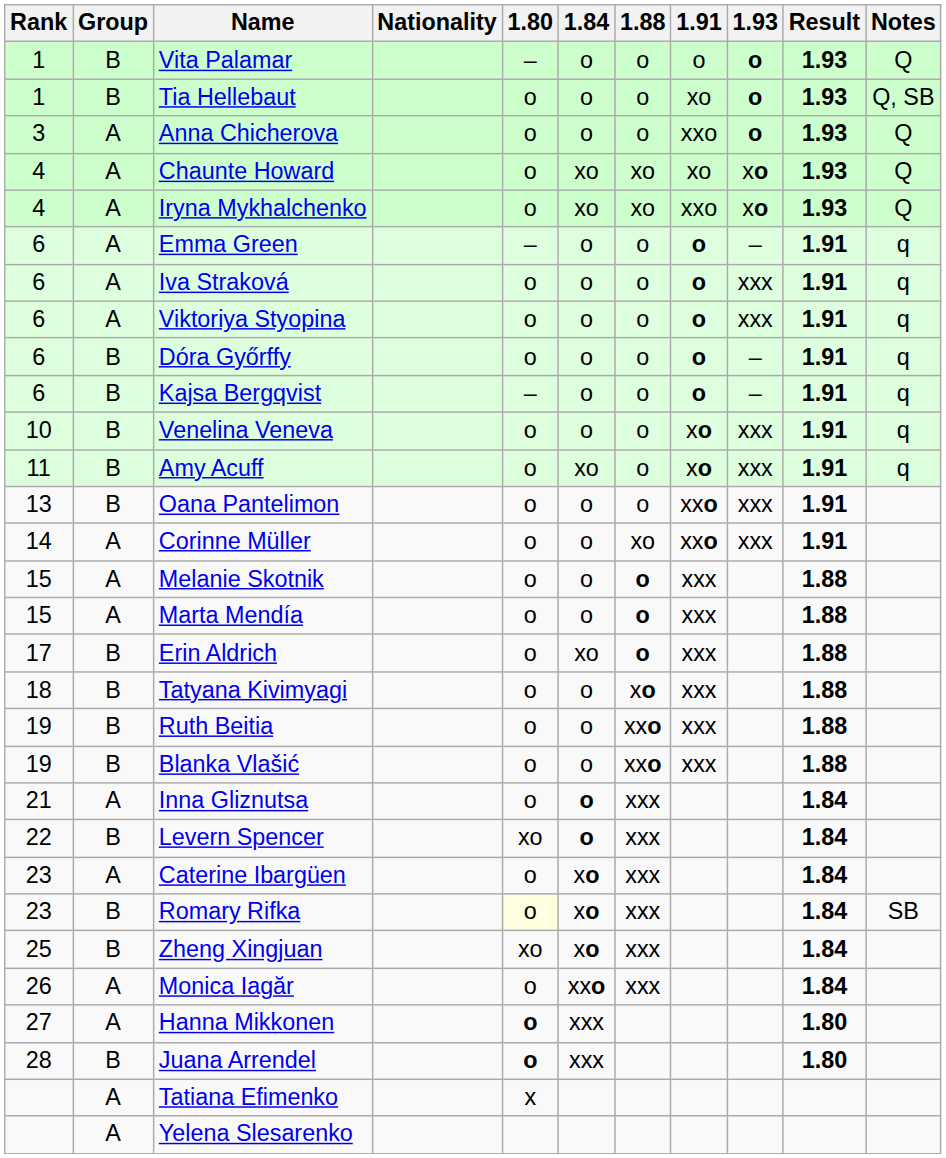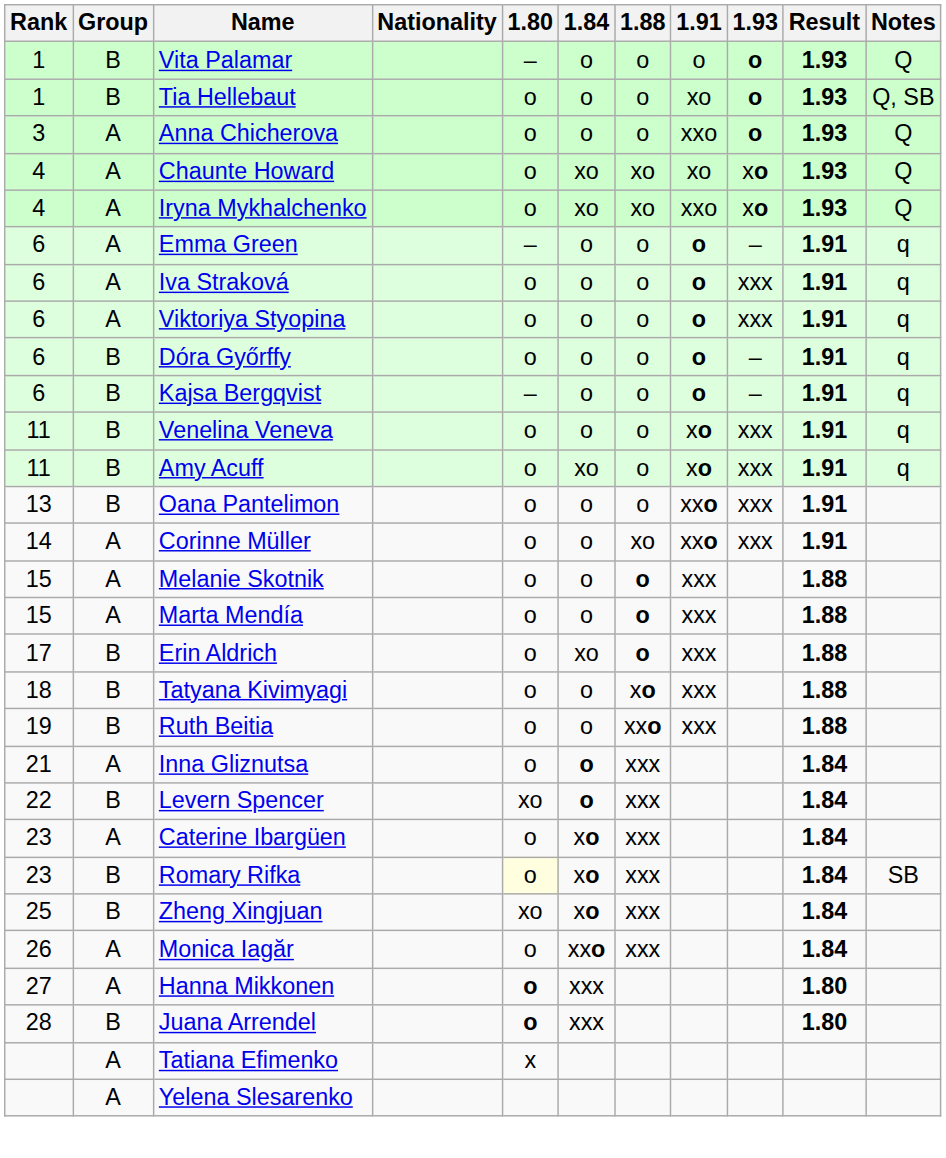 <table class="wikitable sortable" style="text-align:center">
 <tr>
 <th>Rank</th>
 <th>Group</th>
 <th>Name</th>
 <th>Nationality</th>
 <th>1.80</th>
 <th>1.84</th>
 <th>1.88</th>
 <th>1.91</th>
 <th>1.93</th>
 <th>Result</th>
 <th>Notes</th>
 </tr>
 <tr bgcolor=ccffcc>
 <td>1</td>
 <td>B</td>
 <td align=left><a href='#'>Vita Palamar</a></td>
 <td align=left></td>
 <td>–</td>
 <td>o</td>
 <td>o</td>
 <td>o</td>
 <td><strong>o</strong></td>
 <td><strong>1.93</strong></td>
 <td>Q</td>
 </tr>
 <tr bgcolor=ccffcc>
 <td>1</td>
 <td>B</td>
 <td align=left><a href='#'>Tia Hellebaut</a></td>
 <td align=left></td>
 <td>o</td>
 <td>o</td>
 <td>o</td>
 <td>xo</td>
 <td><strong>o</strong></td>
 <td><strong>1.93</strong></td>
 <td>Q, SB</td>
 </tr>
 <tr bgcolor=ccffcc>
 <td>3</td>
 <td>A</td>
 <td align=left><a href='#'>Anna Chicherova</a></td>
 <td align=left></td>
 <td>o</td>
 <td>o</td>
 <td>o</td>
 <td>xxo</td>
 <td><strong>o</strong></td>
 <td><strong>1.93</strong></td>
 <td>Q</td>
 </tr>
 <tr bgcolor=ccffcc>
 <td>4</td>
 <td>A</td>
 <td align=left><a href='#'>Chaunte Howard</a></td>
 <td align=left></td>
 <td>o</td>
 <td>xo</td>
 <td>xo</td>
 <td>xo</td>
 <td>x<strong>o</strong></td>
 <td><strong>1.93</strong></td>
 <td>Q</td>
 </tr>
 <tr bgcolor=ccffcc>
 <td>4</td>
 <td>A</td>
 <td align=left><a href='#'>Iryna Mykhalchenko</a></td>
 <td align=left></td>
 <td>o</td>
 <td>xo</td>
 <td>xo</td>
 <td>xxo</td>
 <td>x<strong>o</strong></td>
 <td><strong>1.93</strong></td>
 <td>Q</td>
 </tr>
 <tr bgcolor=ddffdd>
 <td>6</td>
 <td>A</td>
 <td align=left><a href='#'>Emma Green</a></td>
 <td align=left></td>
 <td>–</td>
 <td>o</td>
 <td>o</td>
 <td><strong>o</strong></td>
 <td>–</td>
 <td><strong>1.91</strong></td>
 <td>q</td>
 </tr>
 <tr bgcolor=ddffdd>
 <td>6</td>
 <td>A</td>
 <td align=left><a href='#'>Iva Straková</a></td>
 <td align=left></td>
 <td>o</td>
 <td>o</td>
 <td>o</td>
 <td><strong>o</strong></td>
 <td>xxx</td>
 <td><strong>1.91</strong></td>
 <td>q</td>
 </tr>
 <tr bgcolor=ddffdd>
 <td>6</td>
 <td>A</td>
 <td align=left><a href='#'>Viktoriya Styopina</a></td>
 <td align=left></td>
 <td>o</td>
 <td>o</td>
 <td>o</td>
 <td><strong>o</strong></td>
 <td>xxx</td>
 <td><strong>1.91</strong></td>
 <td>q</td>
 </tr>
 <tr bgcolor=ddffdd>
 <td>6</td>
 <td>B</td>
 <td align=left><a href='#'>Dóra Győrffy</a></td>
 <td align=left></td>
 <td>o</td>
 <td>o</td>
 <td>o</td>
 <td><strong>o</strong></td>
 <td>–</td>
 <td><strong>1.91</strong></td>
 <td>q</td>
 </tr>
 <tr bgcolor=ddffdd>
 <td>6</td>
 <td>B</td>
 <td align=left><a href='#'>Kajsa Bergqvist</a></td>
 <td align=left></td>
 <td>–</td>
 <td>o</td>
 <td>o</td>
 <td><strong>o</strong></td>
 <td>–</td>
 <td><strong>1.91</strong></td>
 <td>q</td>
 </tr>
 <tr bgcolor=ddffdd>
-<td>10</td>
+<td>11</td>
 <td>B</td>
 <td align=left><a href='#'>Venelina Veneva</a></td>
 <td align=left></td>
 <td>o</td>
 <td>o</td>
 <td>o</td>
 <td>x<strong>o</strong></td>
 <td>xxx</td>
 <td><strong>1.91</strong></td>
 <td>q</td>
 </tr>
 <tr bgcolor=ddffdd>
 <td>11</td>
 <td>B</td>
 <td align=left><a href='#'>Amy Acuff</a></td>
 <td align=left></td>
 <td>o</td>
 <td>xo</td>
 <td>o</td>
 <td>x<strong>o</strong></td>
 <td>xxx</td>
 <td><strong>1.91</strong></td>
 <td>q</td>
 </tr>
 <tr>
 <td>13</td>
 <td>B</td>
 <td align=left><a href='#'>Oana Pantelimon</a></td>
 <td align=left></td>
 <td>o</td>
 <td>o</td>
 <td>o</td>
 <td>xx<strong>o</strong></td>
 <td>xxx</td>
 <td><strong>1.91</strong></td>
 <td></td>
 </tr>
 <tr>
 <td>14</td>
 <td>A</td>
 <td align=left><a href='#'>Corinne Müller</a></td>
 <td align=left></td>
 <td>o</td>
 <td>o</td>
 <td>xo</td>
 <td>xx<strong>o</strong></td>
 <td>xxx</td>
 <td><strong>1.91</strong></td>
 <td></td>
 </tr>
 <tr>
 <td>15</td>
 <td>A</td>
 <td align=left><a href='#'>Melanie Skotnik</a></td>
 <td align=left></td>
 <td>o</td>
 <td>o</td>
 <td><strong>o</strong></td>
 <td>xxx</td>
 <td></td>
 <td><strong>1.88</strong></td>
 <td></td>
 </tr>
 <tr>
 <td>15</td>
 <td>A</td>
 <td align=left><a href='#'>Marta Mendía</a></td>
 <td align=left></td>
 <td>o</td>
 <td>o</td>
 <td><strong>o</strong></td>
 <td>xxx</td>
 <td></td>
 <td><strong>1.88</strong></td>
 <td></td>
 </tr>
 <tr>
 <td>17</td>
 <td>B</td>
 <td align=left><a href='#'>Erin Aldrich</a></td>
 <td align=left></td>
 <td>o</td>
 <td>xo</td>
 <td><strong>o</strong></td>
 <td>xxx</td>
 <td></td>
 <td><strong>1.88</strong></td>
 <td></td>
 </tr>
 <tr>
 <td>18</td>
 <td>B</td>
 <td align=left><a href='#'>Tatyana Kivimyagi</a></td>
 <td align=left></td>
 <td>o</td>
 <td>o</td>
 <td>x<strong>o</strong></td>
 <td>xxx</td>
 <td></td>
 <td><strong>1.88</strong></td>
 <td></td>
 </tr>
 <tr>
 <td>19</td>
 <td>B</td>
 <td align=left><a href='#'>Ruth Beitia</a></td>
-<td align=left></td>
-<td>o</td>
-<td>o</td>
-<td>xx<strong>o</strong></td>
-<td>xxx</td>
-<td></td>
-<td><strong>1.88</strong></td>
-<td></td>
-</tr>
-<tr>
-<td>19</td>
-<td>B</td>
-<td align=left><a href='#'>Blanka Vlašić</a></td>
 <td align=left></td>
 <td>o</td>
 <td>o</td>
 <td>xx<strong>o</strong></td>
 <td>xxx</td>
 <td></td>
 <td><strong>1.88</strong></td>
 <td></td>
 </tr>
 <tr>
 <td>21</td>
 <td>A</td>
 <td align=left><a href='#'>Inna Gliznutsa</a></td>
 <td align=left></td>
 <td>o</td>
 <td><strong>o</strong></td>
 <td>xxx</td>
 <td></td>
 <td></td>
 <td><strong>1.84</strong></td>
 <td></td>
 </tr>
 <tr>
 <td>22</td>
 <td>B</td>
 <td align=left><a href='#'>Levern Spencer</a></td>
 <td align=left></td>
 <td>xo</td>
 <td><strong>o</strong></td>
 <td>xxx</td>
 <td></td>
 <td></td>
 <td><strong>1.84</strong></td>
 <td></td>
 </tr>
 <tr>
 <td>23</td>
 <td>A</td>
 <td align=left><a href='#'>Caterine Ibargüen</a></td>
 <td align=left></td>
 <td>o</td>
 <td>x<strong>o</strong></td>
 <td>xxx</td>
 <td></td>
 <td></td>
 <td><strong>1.84</strong></td>
 <td></td>
 </tr>
 <tr>
 <td>23</td>
 <td>B</td>
 <td align=left><a href='#'>Romary Rifka</a></td>
 <td align=left></td>
 <td style="background: lightyellow;">o</td>
 <td>x<strong>o</strong></td>
 <td>xxx</td>
 <td></td>
 <td></td>
 <td><strong>1.84</strong></td>
 <td>SB</td>
 </tr>
 <tr>
 <td>25</td>
 <td>B</td>
 <td align=left><a href='#'>Zheng Xingjuan</a></td>
 <td align=left></td>
 <td>xo</td>
 <td>x<strong>o</strong></td>
 <td>xxx</td>
 <td></td>
 <td></td>
 <td><strong>1.84</strong></td>
 <td></td>
 </tr>
 <tr>
 <td>26</td>
 <td>A</td>
 <td align=left><a href='#'>Monica Iagăr</a></td>
 <td align=left></td>
 <td>o</td>
 <td>xx<strong>o</strong></td>
 <td>xxx</td>
 <td></td>
 <td></td>
 <td><strong>1.84</strong></td>
 <td></td>
 </tr>
 <tr>
 <td>27</td>
 <td>A</td>
 <td align=left><a href='#'>Hanna Mikkonen</a></td>
 <td align=left></td>
 <td><strong>o</strong></td>
 <td>xxx</td>
 <td></td>
 <td></td>
 <td></td>
 <td><strong>1.80</strong></td>
 <td></td>
 </tr>
 <tr>
 <td>28</td>
 <td>B</td>
 <td align=left><a href='#'>Juana Arrendel</a></td>
 <td align=left></td>
 <td><strong>o</strong></td>
 <td>xxx</td>
 <td></td>
 <td></td>
 <td></td>
 <td><strong>1.80</strong></td>
 <td></td>
 </tr>
 <tr>
 <td></td>
 <td>A</td>
 <td align=left><a href='#'>Tatiana Efimenko</a></td>
 <td align=left></td>
 <td>x</td>
 <td></td>
 <td></td>
 <td></td>
 <td></td>
 <td><strong></strong></td>
 <td></td>
 </tr>
 <tr>
 <td></td>
 <td>A</td>
 <td align=left><a href='#'>Yelena Slesarenko</a></td>
 <td align=left></td>
 <td></td>
 <td></td>
 <td></td>
 <td></td>
 <td></td>
 <td><strong></strong></td>
 <td></td>
 </tr>
 </table>
